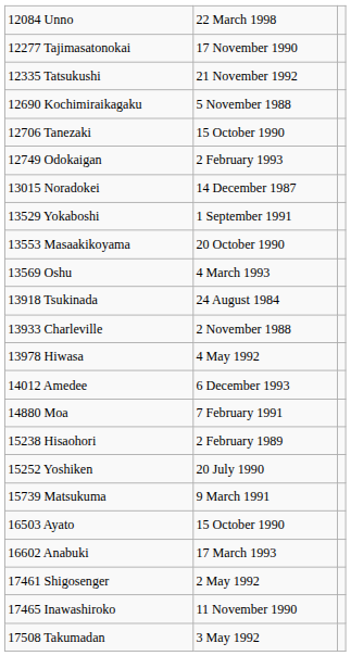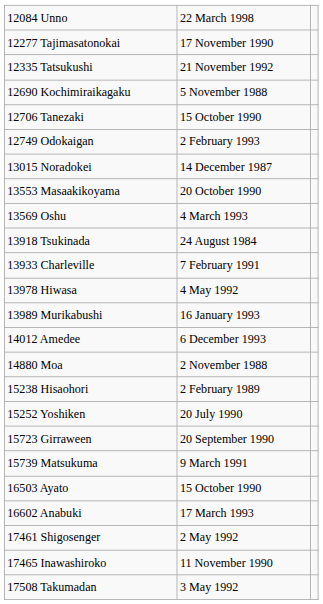 <table class="wikitable" style="font-size: 89%; float: left; width: 26em; margin-right: 1em; height: 700px">
 <tr>
 <td>12084 Unno</td>
 <td>22 March 1998</td>
 <td></td>
 </tr>
 <tr>
 <td>12277 Tajimasatonokai</td>
 <td>17 November 1990</td>
 <td></td>
 </tr>
 <tr>
 <td>12335 Tatsukushi</td>
 <td>21 November 1992</td>
 <td></td>
 </tr>
 <tr>
 <td>12690 Kochimiraikagaku</td>
 <td>5 November 1988</td>
 <td></td>
 </tr>
 <tr>
 <td>12706 Tanezaki</td>
 <td>15 October 1990</td>
 <td></td>
 </tr>
 <tr>
 <td>12749 Odokaigan</td>
 <td>2 February 1993</td>
 <td></td>
 </tr>
 <tr>
 <td>13015 Noradokei</td>
 <td>14 December 1987</td>
 <td></td>
 </tr>
 <tr>
-<td>13529 Yokaboshi</td>
-<td>1 September 1991</td>
-<td></td>
-</tr>
-<tr>
 <td>13553 Masaakikoyama</td>
 <td>20 October 1990</td>
 <td></td>
 </tr>
 <tr>
 <td>13569 Oshu</td>
 <td>4 March 1993</td>
 <td></td>
 </tr>
 <tr>
 <td>13918 Tsukinada</td>
 <td>24 August 1984</td>
 <td></td>
 </tr>
 <tr>
 <td>13933 Charleville</td>
-<td>2 November 1988</td>
+<td>7 February 1991</td>
 <td></td>
 </tr>
 <tr>
 <td>13978 Hiwasa</td>
 <td>4 May 1992</td>
+<td></td>
+</tr>
+<tr>
+<td>13989 Murikabushi</td>
+<td>16 January 1993</td>
 <td></td>
 </tr>
 <tr>
 <td>14012 Amedee</td>
 <td>6 December 1993</td>
 <td></td>
 </tr>
 <tr>
 <td>14880 Moa</td>
-<td>7 February 1991</td>
+<td>2 November 1988</td>
 <td></td>
 </tr>
 <tr>
 <td>15238 Hisaohori</td>
 <td>2 February 1989</td>
 <td></td>
 </tr>
 <tr>
 <td>15252 Yoshiken</td>
 <td>20 July 1990</td>
+<td></td>
+</tr>
+<tr>
+<td>15723 Girraween</td>
+<td>20 September 1990</td>
 <td></td>
 </tr>
 <tr>
 <td>15739 Matsukuma</td>
 <td>9 March 1991</td>
 <td></td>
 </tr>
 <tr>
 <td>16503 Ayato</td>
 <td>15 October 1990</td>
 <td></td>
 </tr>
 <tr>
 <td>16602 Anabuki</td>
 <td>17 March 1993</td>
 <td></td>
 </tr>
 <tr>
 <td>17461 Shigosenger</td>
 <td>2 May 1992</td>
 <td></td>
 </tr>
 <tr>
 <td>17465 Inawashiroko</td>
 <td>11 November 1990</td>
 <td></td>
 </tr>
 <tr>
 <td>17508 Takumadan</td>
 <td>3 May 1992</td>
 <td></td>
 </tr>
 </table>
